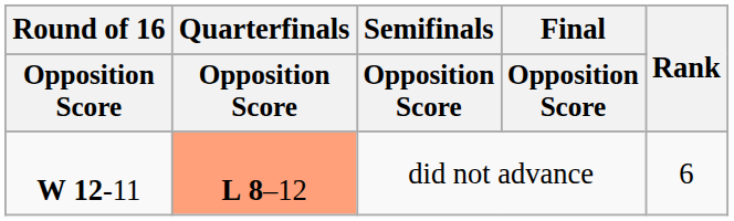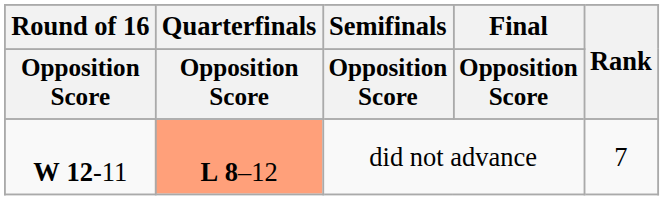 <table class=wikitable style="font-size:90%">
 <tr>
 <th>Round of 16</th>
 <th>Quarterfinals</th>
 <th>Semifinals</th>
 <th>Final</th>
 <th rowspan=2>Rank</th>
 </tr>
 <tr style="font-size:95%">
 <th>Opposition<br>Score</th>
 <th>Opposition<br>Score</th>
 <th>Opposition<br>Score</th>
 <th>Opposition<br>Score</th>
 </tr>
 <tr align=center>
 <td><br><strong>W</strong>  <strong>12</strong>-11</td>
 <td style="background: lightsalmon;"><br><strong>L</strong>  <strong>8</strong>–12</td>
 <td colspan=2>did not advance</td>
-<td>6</td>
+<td>7</td>
 </tr>
 </table>
